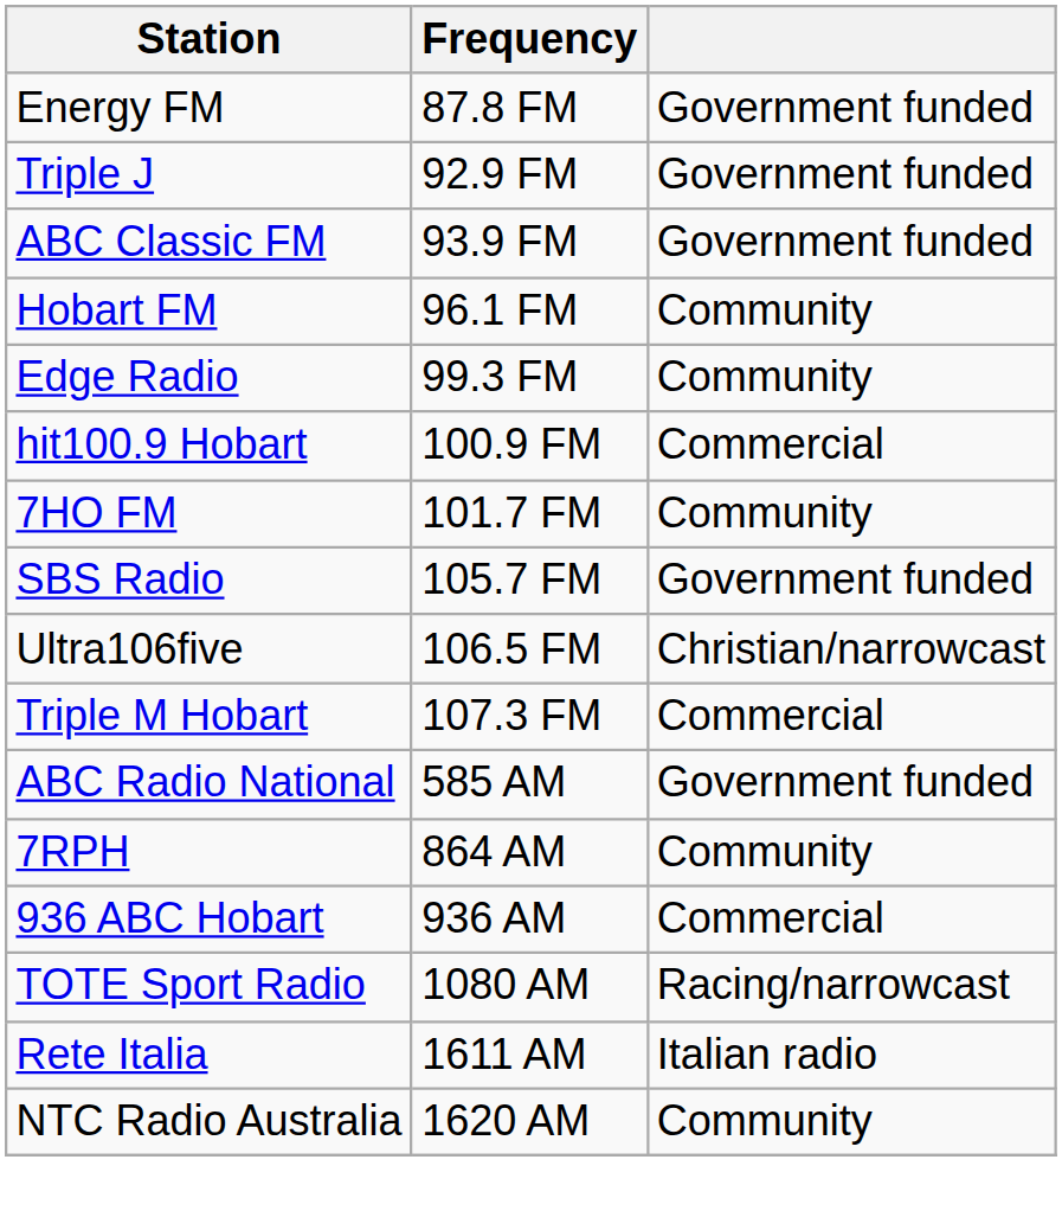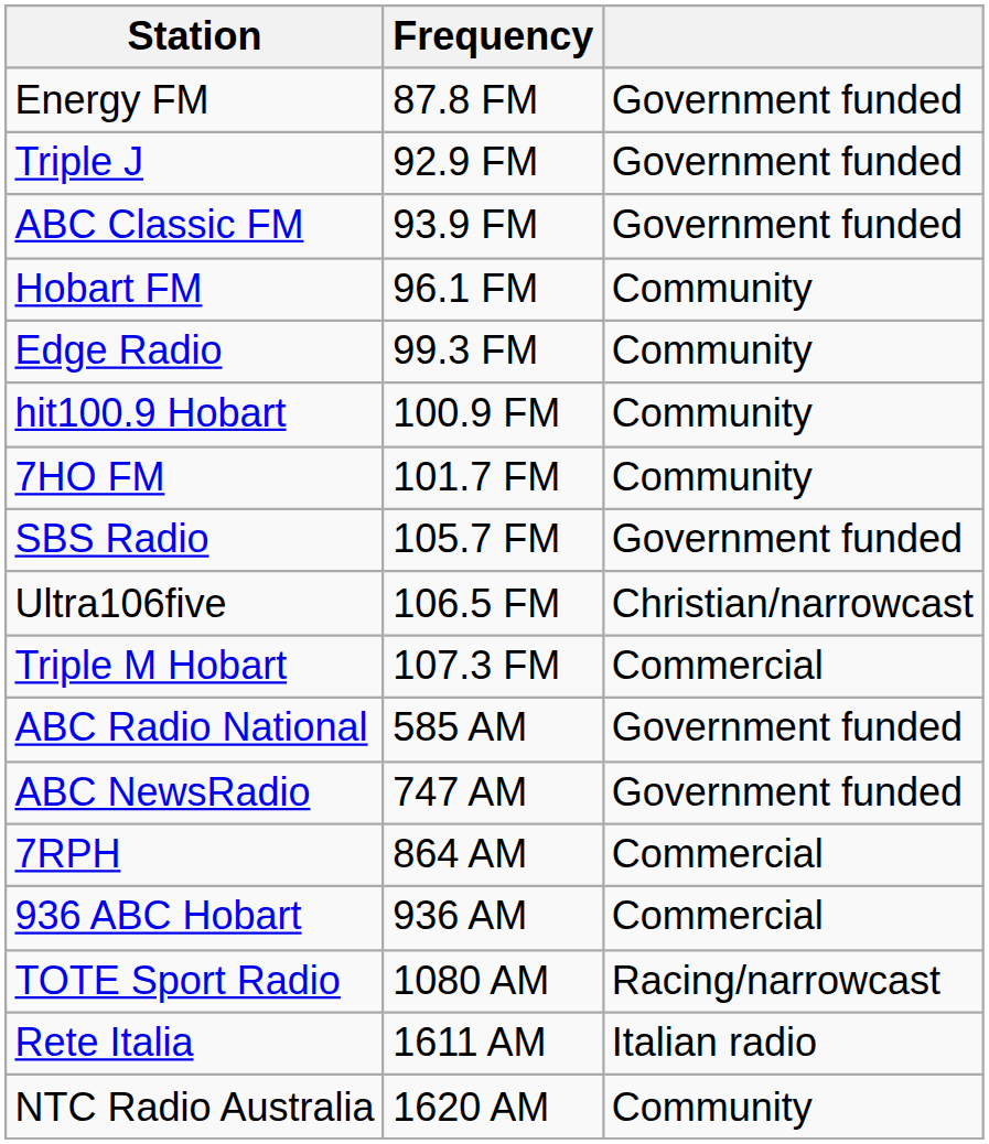 <table class="wikitable floatright" style="text-align:left;">
 <tr>
 <th>Station</th>
 <th>Frequency</th>
 <th></th>
 </tr>
 <tr>
 <td>Energy FM</td>
 <td>87.8 FM</td>
 <td>Government funded</td>
 </tr>
 <tr>
 <td><a href='#'>Triple J</a></td>
 <td>92.9 FM</td>
 <td>Government funded</td>
 </tr>
 <tr>
 <td><a href='#'>ABC Classic FM</a></td>
 <td>93.9 FM</td>
 <td>Government funded</td>
 </tr>
 <tr>
 <td><a href='#'>Hobart FM</a></td>
 <td>96.1 FM</td>
 <td>Community</td>
 </tr>
 <tr>
 <td><a href='#'>Edge Radio</a></td>
 <td>99.3 FM</td>
 <td>Community</td>
 </tr>
 <tr>
 <td><a href='#'>hit100.9 Hobart</a></td>
 <td>100.9 FM</td>
-<td>Commercial</td>
+<td>Community</td>
 </tr>
 <tr>
 <td><a href='#'>7HO FM</a></td>
 <td>101.7 FM</td>
 <td>Community</td>
 </tr>
 <tr>
 <td><a href='#'>SBS Radio</a></td>
 <td>105.7 FM</td>
 <td>Government funded</td>
 </tr>
 <tr>
 <td>Ultra106five</td>
 <td>106.5 FM</td>
 <td>Christian/narrowcast</td>
 </tr>
 <tr>
 <td><a href='#'>Triple M Hobart</a></td>
 <td>107.3 FM</td>
 <td>Commercial</td>
 </tr>
 <tr>
 <td><a href='#'>ABC Radio National</a></td>
 <td>585 AM</td>
 <td>Government funded</td>
 </tr>
 <tr>
+<td><a href='#'>ABC NewsRadio</a></td>
+<td>747 AM</td>
+<td>Government funded</td>
+</tr>
+<tr>
 <td><a href='#'>7RPH</a></td>
 <td>864 AM</td>
-<td>Community</td>
+<td>Commercial</td>
 </tr>
 <tr>
 <td><a href='#'>936 ABC Hobart</a></td>
 <td>936 AM</td>
 <td>Commercial</td>
 </tr>
 <tr>
 <td><a href='#'>TOTE Sport Radio</a></td>
 <td>1080 AM</td>
 <td>Racing/narrowcast</td>
 </tr>
 <tr>
 <td><a href='#'>Rete Italia</a></td>
 <td>1611 AM</td>
 <td>Italian radio</td>
 </tr>
 <tr>
 <td>NTC Radio Australia</td>
 <td>1620 AM</td>
 <td>Community</td>
 </tr>
 <tr>
 </tr>
 </table>
